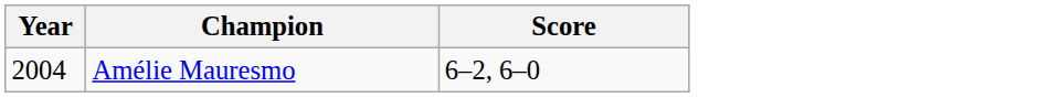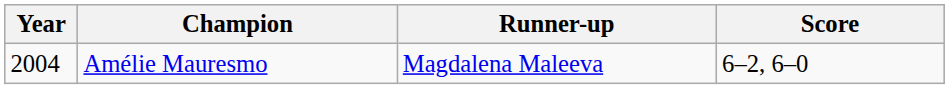 <table class=wikitable>
 <tr>
 <th style="width:40px">Year</th>
 <th style="width:200px">Champion</th>
+<th style="width:200px">Runner-up</th>
 <th style="width:140px" class="unsortable">Score</th>
 </tr>
 <tr>
 <td>2004</td>
 <td> <a href='#'>Amélie Mauresmo</a></td>
+<td> <a href='#'>Magdalena Maleeva</a></td>
 <td>6–2, 6–0</td>
 </tr>
 </table>
